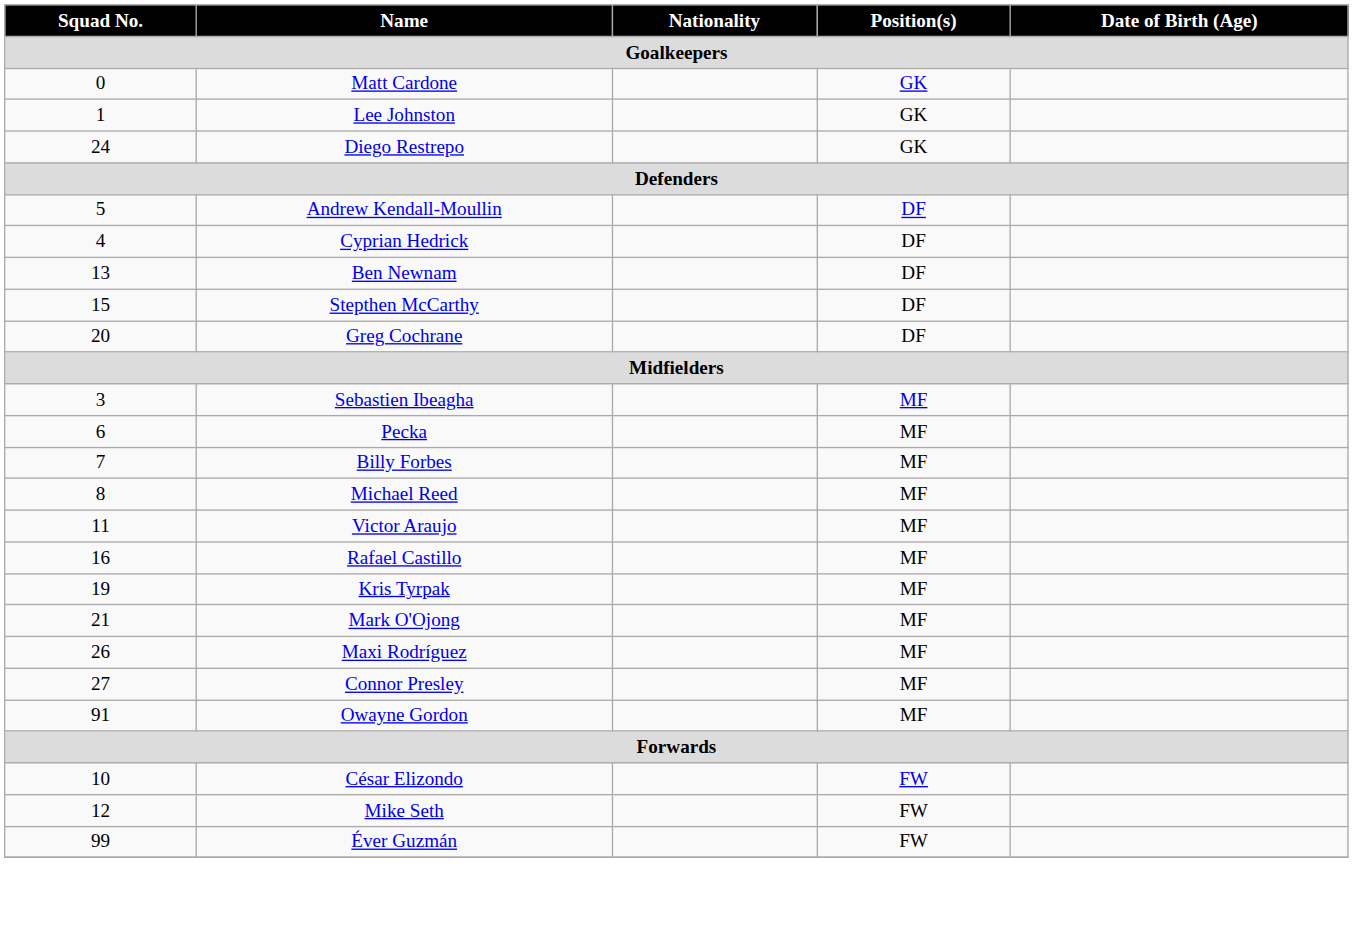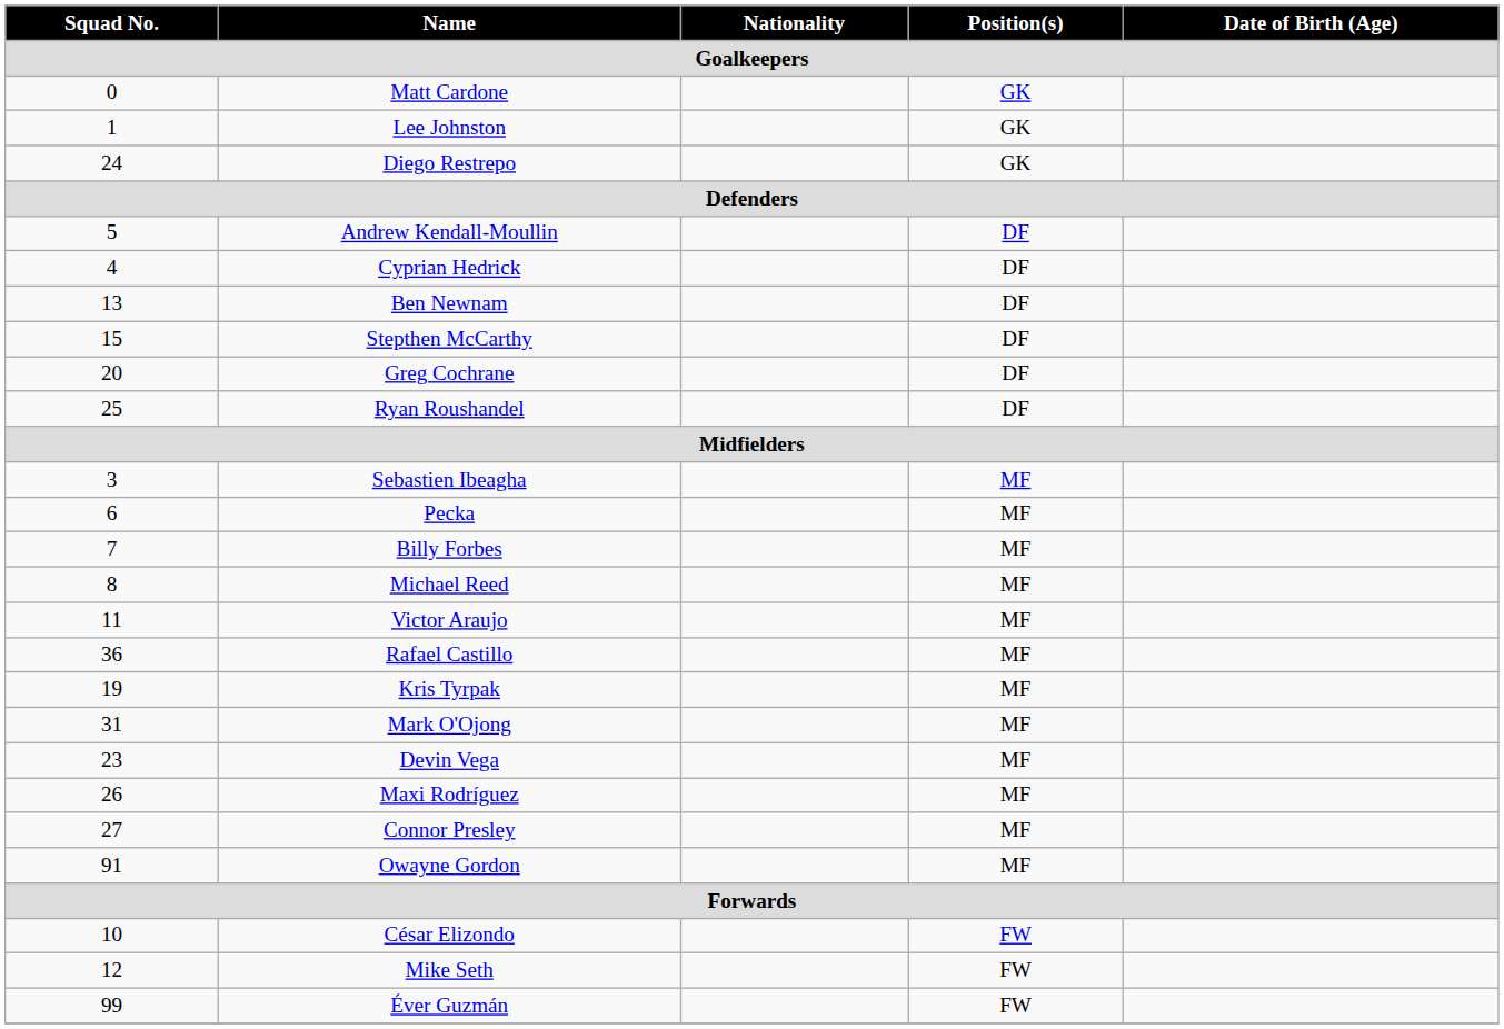 <table class="wikitable" style="text-align:center; font-size:90%; width:80%;">
 <tr>
 <th style="background:#000000; color:white; text-align:center;">Squad No.</th>
 <th style="background:#000000; color:white; text-align:center;">Name</th>
 <th style="background:#000000; color:white; text-align:center;">Nationality</th>
 <th style="background:#000000; color:white; text-align:center;">Position(s)</th>
 <th style="background:#000000; color:white; text-align:center;">Date of Birth (Age)</th>
 </tr>
 <tr>
 <th colspan="5" style="background:#dcdcdc; text-align:center">Goalkeepers</th>
 </tr>
 <tr>
 <td>0</td>
 <td><a href='#'>Matt Cardone</a></td>
 <td></td>
 <td><a href='#'>GK</a></td>
 <td></td>
 </tr>
 <tr>
 <td>1</td>
 <td><a href='#'>Lee Johnston</a></td>
 <td></td>
 <td>GK</td>
 <td></td>
 </tr>
 <tr>
 <td>24</td>
 <td><a href='#'>Diego Restrepo</a></td>
 <td></td>
 <td>GK</td>
 <td></td>
 </tr>
 <tr>
 <th colspan="5" style="background:#dcdcdc; text-align:center">Defenders</th>
 </tr>
 <tr>
 <td>5</td>
 <td><a href='#'>Andrew Kendall-Moullin</a></td>
 <td></td>
 <td><a href='#'>DF</a></td>
 <td></td>
 </tr>
 <tr>
 <td>4</td>
 <td><a href='#'>Cyprian Hedrick</a></td>
 <td></td>
 <td>DF</td>
 <td></td>
 </tr>
 <tr>
 <td>13</td>
 <td><a href='#'>Ben Newnam</a></td>
 <td></td>
 <td>DF</td>
 <td></td>
 </tr>
 <tr>
 <td>15</td>
 <td><a href='#'>Stepthen McCarthy</a></td>
 <td></td>
 <td>DF</td>
 <td></td>
 </tr>
 <tr>
 <td>20</td>
 <td><a href='#'>Greg Cochrane</a></td>
 <td></td>
 <td>DF</td>
 <td></td>
 </tr>
 <tr>
+<td>25</td>
+<td><a href='#'>Ryan Roushandel</a></td>
+<td></td>
+<td>DF</td>
+<td></td>
+</tr>
+<tr>
 <th colspan="5" style="background:#dcdcdc; text-align:center">Midfielders</th>
 </tr>
 <tr>
 <td>3</td>
 <td><a href='#'>Sebastien Ibeagha</a></td>
 <td></td>
 <td><a href='#'>MF</a></td>
 <td></td>
 </tr>
 <tr>
 <td>6</td>
 <td><a href='#'>Pecka</a></td>
 <td></td>
 <td>MF</td>
 <td></td>
 </tr>
 <tr>
 <td>7</td>
 <td><a href='#'>Billy Forbes</a></td>
 <td></td>
 <td>MF</td>
 <td></td>
 </tr>
 <tr>
 <td>8</td>
 <td><a href='#'>Michael Reed</a></td>
 <td></td>
 <td>MF</td>
 <td></td>
 </tr>
 <tr>
 <td>11</td>
 <td><a href='#'>Victor Araujo</a></td>
 <td></td>
 <td>MF</td>
 <td></td>
 </tr>
 <tr>
-<td>16</td>
+<td>36</td>
 <td><a href='#'>Rafael Castillo</a></td>
 <td></td>
 <td>MF</td>
 <td></td>
 </tr>
 <tr>
 <td>19</td>
 <td><a href='#'>Kris Tyrpak</a></td>
 <td></td>
 <td>MF</td>
 <td></td>
 </tr>
 <tr>
-<td>21</td>
+<td>31</td>
 <td><a href='#'>Mark O'Ojong</a></td>
+<td></td>
+<td>MF</td>
+<td></td>
+</tr>
+<tr>
+<td>23</td>
+<td><a href='#'>Devin Vega</a></td>
 <td></td>
 <td>MF</td>
 <td></td>
 </tr>
 <tr>
 <td>26</td>
 <td><a href='#'>Maxi Rodríguez</a></td>
 <td></td>
 <td>MF</td>
 <td></td>
 </tr>
 <tr>
 <td>27</td>
 <td><a href='#'>Connor Presley</a></td>
 <td></td>
 <td>MF</td>
 <td></td>
 </tr>
 <tr>
 <td>91</td>
 <td><a href='#'>Owayne Gordon</a></td>
 <td></td>
 <td>MF</td>
 <td></td>
 </tr>
 <tr>
 <th colspan="5" style="background:#dcdcdc; text-align:center">Forwards</th>
 </tr>
 <tr>
 <td>10</td>
 <td><a href='#'>César Elizondo</a></td>
 <td></td>
 <td><a href='#'>FW</a></td>
 <td></td>
 </tr>
 <tr>
 <td>12</td>
 <td><a href='#'>Mike Seth</a></td>
 <td></td>
 <td>FW</td>
 <td></td>
 </tr>
 <tr>
 <td>99</td>
 <td><a href='#'>Éver Guzmán</a></td>
 <td></td>
 <td>FW</td>
 <td></td>
 </tr>
 <tr>
 </tr>
 </table>
